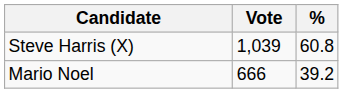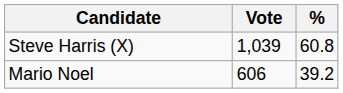 <table class="wikitable">
 <tr>
 <th bgcolor="#DDDDFF" width="200px">Candidate</th>
 <th bgcolor="#DDDDFF" width="50px">Vote</th>
 <th bgcolor="#DDDDFF" width="30px">%</th>
 </tr>
 <tr>
 <td>Steve Harris (X)</td>
 <td>1,039</td>
 <td>60.8</td>
 </tr>
 <tr>
 <td>Mario Noel</td>
-<td>666</td>
+<td>606</td>
 <td>39.2</td>
 </tr>
 </table>
